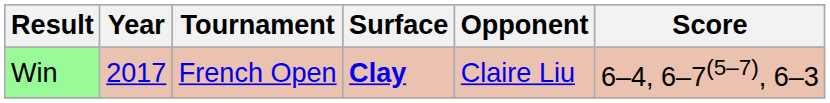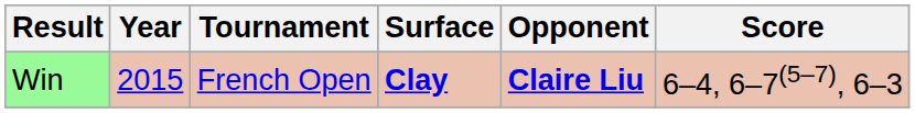 <table class="sortable wikitable">
 <tr>
 <th>Result</th>
 <th>Year</th>
 <th>Tournament</th>
 <th>Surface</th>
 <th>Opponent</th>
 <th>Score</th>
 </tr>
 <tr style="background:#ebc2af;">
 <td style="background:#98fb98;">Win</td>
-<td><a href='#'>2017</a></td>
+<td><a href='#'>2015</a></td>
 <td><a href='#'>French Open</a></td>
 <td><strong><a href='#'>Clay</a></strong></td>
-<td> <a href='#'>Claire Liu</a></td>
+<td><strong> <a href='#'>Claire Liu</a></strong></td>
 <td>6–4, 6–7<sup>(5–7)</sup>, 6–3</td>
 </tr>
 </table>
